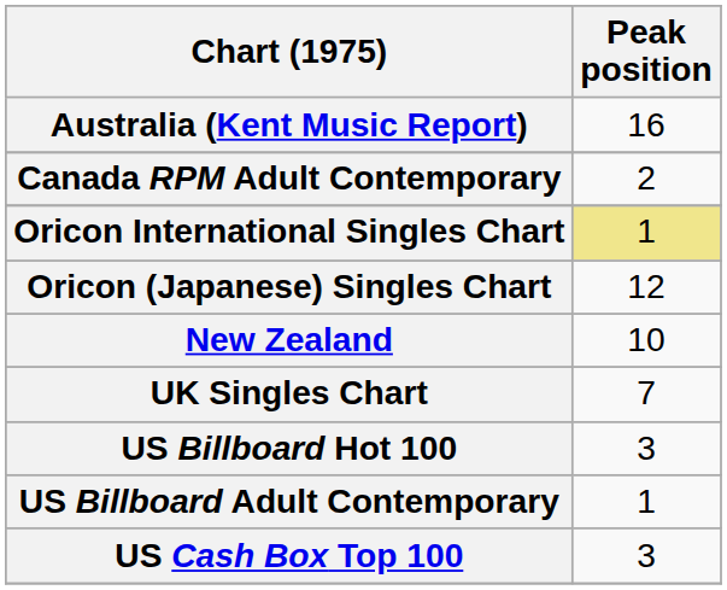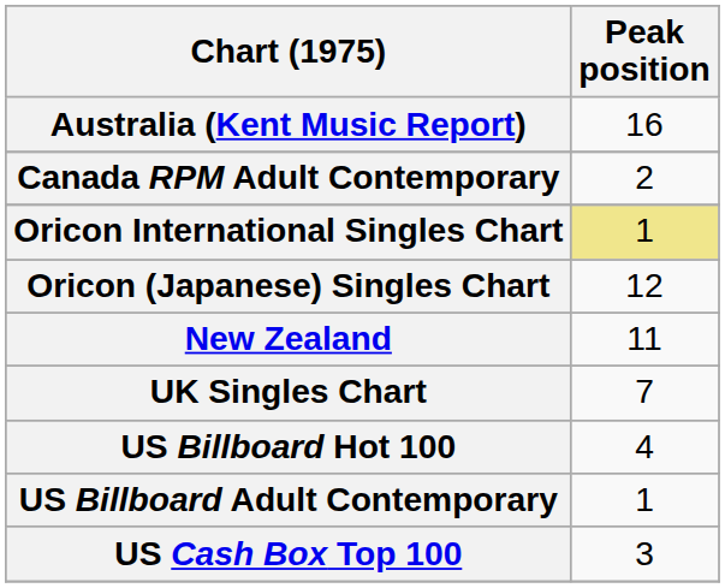 <table class="wikitable sortable plainrowheaders">
 <tr>
 <th>Chart (1975)</th>
 <th>Peak<br>position</th>
 </tr>
 <tr>
 <th scope="row">Australia (<a href='#'>Kent Music Report</a>)</th>
 <td style="text-align:center;">16</td>
 </tr>
 <tr>
 </tr>
 <tr>
 <th scope="row">Canada <em>RPM</em> Adult Contemporary</th>
 <td style="text-align:center;">2</td>
 </tr>
 <tr>
 </tr>
 <tr>
 <th scope="row">Oricon International Singles Chart</th>
 <td style="background: khaki; text-align:center;">1</td>
 </tr>
 <tr>
 <th scope="row">Oricon (Japanese) Singles Chart</th>
 <td style="text-align:center;">12</td>
 </tr>
 <tr>
 <th scope="row"><a href='#'>New Zealand</a></th>
-<td style="text-align:center;">10</td>
+<td style="text-align:center;">11</td>
 </tr>
 <tr>
 <th scope="row">UK Singles Chart</th>
 <td style="text-align:center;">7</td>
 </tr>
 <tr>
 <th scope="row">US <em>Billboard</em> Hot 100</th>
-<td style="text-align:center;">3</td>
+<td style="text-align:center;">4</td>
 </tr>
 <tr>
 <th scope="row">US <em>Billboard</em> Adult Contemporary</th>
 <td style="text-align:center;">1</td>
 </tr>
 <tr>
 <th scope="row">US <a href='#'><em>Cash Box</em> Top 100</a></th>
 <td align="center">3</td>
 </tr>
 <tr>
 </tr>
 </table>
